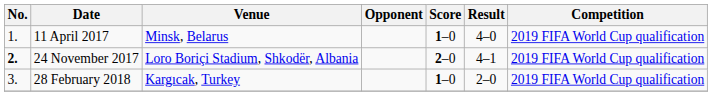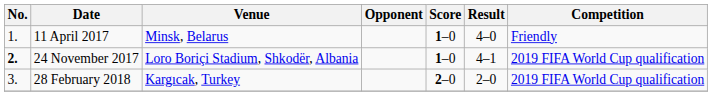 <table class="wikitable sortable">
 <tr>
 <th>No.</th>
 <th>Date</th>
 <th>Venue</th>
 <th>Opponent</th>
 <th>Score</th>
 <th>Result</th>
 <th>Competition</th>
 </tr>
 <tr>
 <td>1.</td>
 <td>11 April 2017</td>
 <td><a href='#'>Minsk</a>, <a href='#'>Belarus</a></td>
 <td></td>
 <td align=center><strong>1</strong>–0</td>
 <td align=center>4–0</td>
-<td><a href='#'>2019 FIFA World Cup qualification</a></td>
+<td><a href='#'>Friendly</a></td>
 </tr>
 <tr>
 <td><strong>2.</strong></td>
 <td>24 November 2017</td>
 <td><a href='#'>Loro Boriçi Stadium</a>, <a href='#'>Shkodër</a>, <a href='#'>Albania</a></td>
 <td></td>
-<td align=center><strong>2</strong>–0</td>
+<td align=center><strong>1</strong>–0</td>
 <td align=center>4–1</td>
 <td><a href='#'>2019 FIFA World Cup qualification</a></td>
 </tr>
 <tr>
 <td>3.</td>
 <td>28 February 2018</td>
 <td><a href='#'>Kargıcak</a>, <a href='#'>Turkey</a></td>
 <td></td>
-<td align=center><strong>1</strong>–0</td>
+<td align=center><strong>2</strong>–0</td>
 <td align=center>2–0</td>
 <td><a href='#'>2019 FIFA World Cup qualification</a></td>
 </tr>
 <tr>
 </tr>
 </table>
